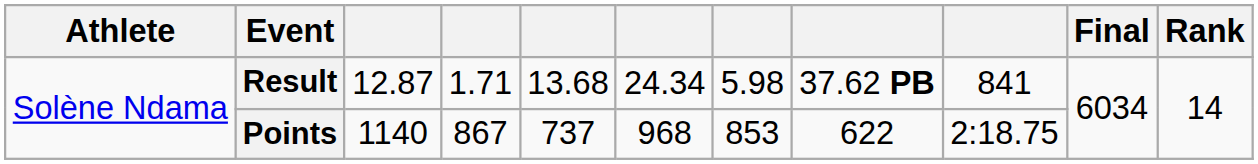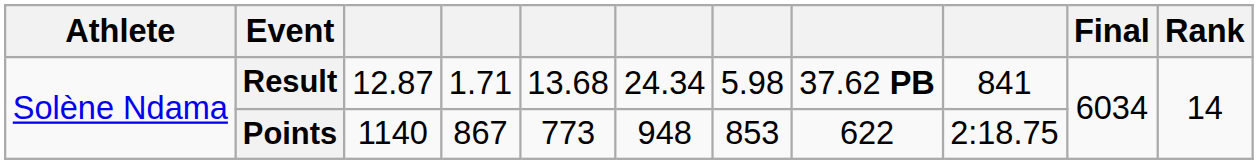 <table class=wikitable style=font-size:90%>
 <tr>
 <th>Athlete</th>
 <th>Event</th>
 <th></th>
 <th></th>
 <th></th>
 <th></th>
 <th></th>
 <th></th>
 <th></th>
 <th>Final</th>
 <th>Rank</th>
 </tr>
 <tr align=center>
 <td rowspan=2 align=left><a href='#'>Solène Ndama</a></td>
 <th style=font-size:95%>Result</th>
 <td>12.87</td>
 <td>1.71</td>
 <td>13.68</td>
 <td>24.34</td>
 <td>5.98</td>
 <td>37.62 <strong>PB</strong></td>
 <td>841</td>
 <td rowspan=2>6034</td>
 <td rowspan=2>14</td>
 </tr>
 <tr align=center>
 <th style=font-size:95%>Points</th>
 <td>1140</td>
 <td>867</td>
-<td>737</td>
-<td>968</td>
+<td>773</td>
+<td>948</td>
 <td>853</td>
 <td>622</td>
 <td>2:18.75</td>
 </tr>
 </table>
